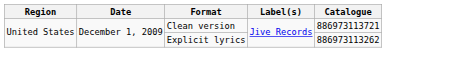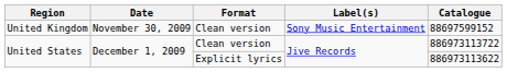 <table class="wikitable">
 <tr>
 <th>Region</th>
 <th>Date</th>
 <th>Format</th>
 <th>Label(s)</th>
 <th>Catalogue</th>
 </tr>
 <tr>
+<td>United Kingdom</td>
+<td>November 30, 2009</td>
+<td>Clean version</td>
+<td><a href='#'>Sony Music Entertainment</a></td>
+<td>88697599152</td>
+</tr>
+<tr>
 <td rowspan="2">United States</td>
 <td rowspan="2">December 1, 2009</td>
 <td>Clean version</td>
 <td rowspan="2"><a href='#'>Jive Records</a></td>
-<td>886973113721</td>
+<td>886973113722</td>
 </tr>
 <tr>
 <td>Explicit lyrics</td>
-<td>886973113262</td>
+<td>886973113622</td>
 </tr>
 </table>
